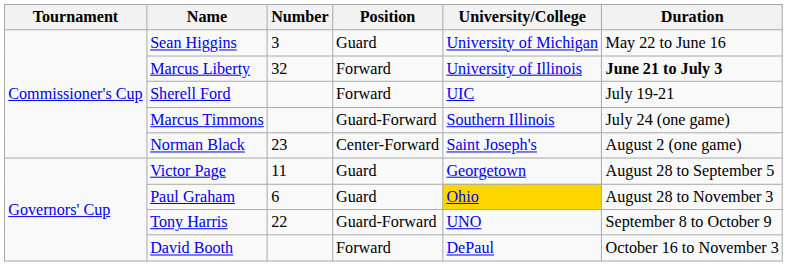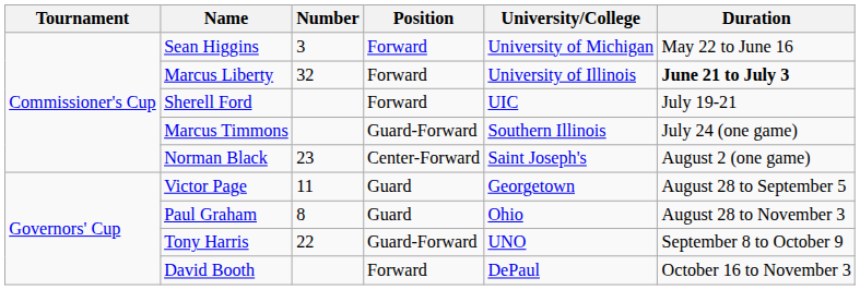 <table class="wikitable">
 <tr>
 <th>Tournament</th>
 <th>Name</th>
 <th>Number</th>
 <th>Position</th>
 <th>University/College</th>
 <th>Duration</th>
 </tr>
 <tr>
 <td rowspan="5"><a href='#'>Commissioner's Cup</a></td>
 <td><a href='#'>Sean Higgins</a></td>
 <td>3</td>
-<td>Guard</td>
+<td><a href='#'>Forward</a></td>
 <td><a href='#'>University of Michigan</a></td>
 <td>May 22 to June 16</td>
 </tr>
 <tr>
 <td><a href='#'>Marcus Liberty</a></td>
 <td>32</td>
 <td>Forward</td>
 <td><a href='#'>University of Illinois</a></td>
 <td><strong>June 21 to July 3</strong></td>
 </tr>
 <tr>
 <td><a href='#'>Sherell Ford</a></td>
 <td></td>
 <td>Forward</td>
 <td><a href='#'>UIC</a></td>
 <td>July 19-21</td>
 </tr>
 <tr>
 <td><a href='#'>Marcus Timmons</a></td>
 <td></td>
 <td>Guard-Forward</td>
 <td><a href='#'>Southern Illinois</a></td>
 <td>July 24 (one game)</td>
 </tr>
 <tr>
 <td><a href='#'>Norman Black</a></td>
 <td>23</td>
 <td>Center-Forward</td>
 <td><a href='#'>Saint Joseph's</a></td>
 <td>August 2 (one game)</td>
 </tr>
 <tr>
 <td rowspan="4"><a href='#'>Governors' Cup</a></td>
 <td><a href='#'>Victor Page</a></td>
 <td>11</td>
 <td>Guard</td>
 <td><a href='#'>Georgetown</a></td>
 <td>August 28 to September 5</td>
 </tr>
 <tr>
 <td><a href='#'>Paul Graham</a></td>
-<td>6</td>
+<td>8</td>
 <td>Guard</td>
-<td style="background: gold;"><a href='#'>Ohio</a></td>
+<td><a href='#'>Ohio</a></td>
 <td>August 28 to November 3</td>
 </tr>
 <tr>
 <td><a href='#'>Tony Harris</a></td>
 <td>22</td>
 <td>Guard-Forward</td>
 <td><a href='#'>UNO</a></td>
 <td>September 8 to October 9</td>
 </tr>
 <tr>
 <td><a href='#'>David Booth</a></td>
 <td></td>
 <td>Forward</td>
 <td><a href='#'>DePaul</a></td>
 <td>October 16 to November 3</td>
 </tr>
 </table>
